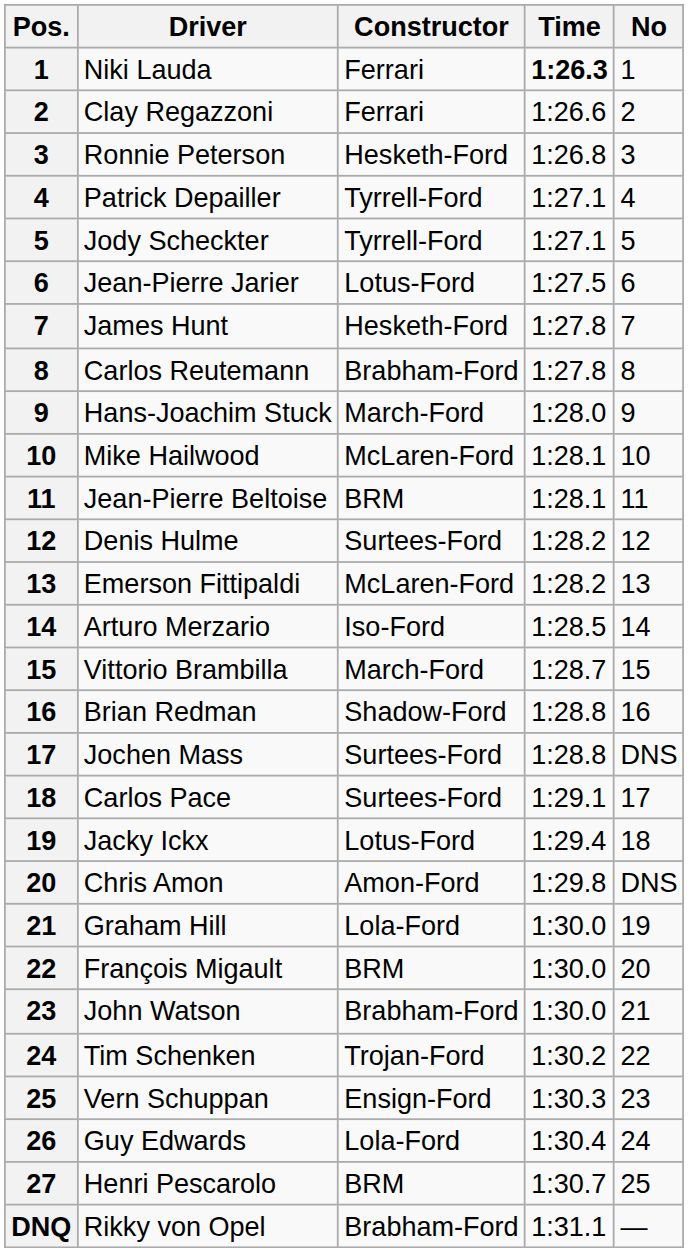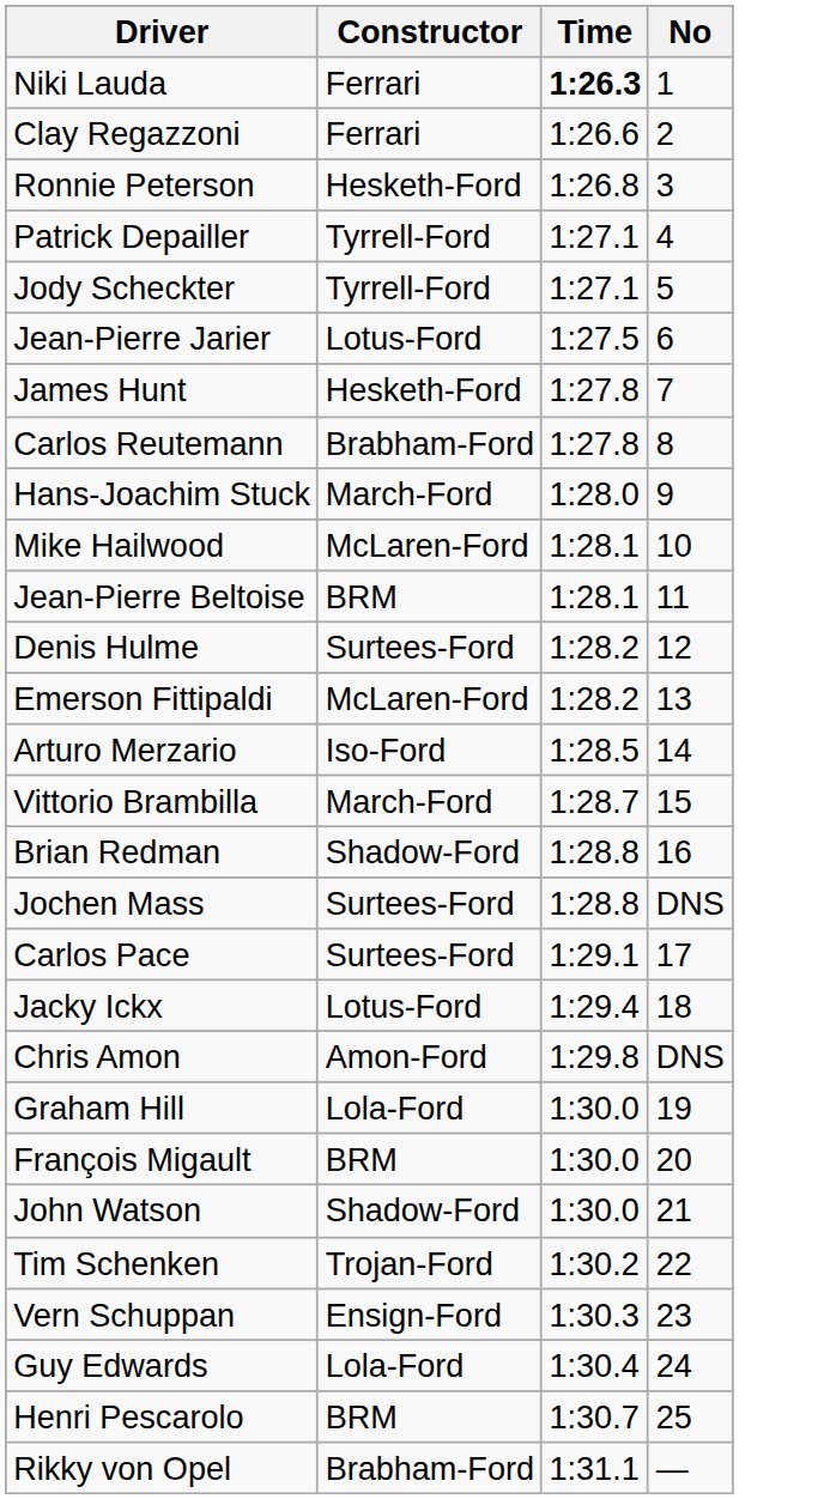 <table class="wikitable sortable" style="font-size: 95%">
 <tr>
-<th>Pos.</th>
 <th>Driver</th>
 <th>Constructor</th>
 <th>Time</th>
 <th>No</th>
 </tr>
 <tr>
-<th>1</th>
 <td>Niki Lauda</td>
 <td>Ferrari</td>
 <td><strong>1:26.3</strong></td>
 <td>1</td>
 </tr>
 <tr>
-<th>2</th>
 <td>Clay Regazzoni</td>
 <td>Ferrari</td>
 <td>1:26.6</td>
 <td>2</td>
 </tr>
 <tr>
-<th>3</th>
 <td>Ronnie Peterson</td>
 <td>Hesketh-Ford</td>
 <td>1:26.8</td>
 <td>3</td>
 </tr>
 <tr>
-<th>4</th>
 <td>Patrick Depailler</td>
 <td>Tyrrell-Ford</td>
 <td>1:27.1</td>
 <td>4</td>
 </tr>
 <tr>
-<th>5</th>
 <td>Jody Scheckter</td>
 <td>Tyrrell-Ford</td>
 <td>1:27.1</td>
 <td>5</td>
 </tr>
 <tr>
-<th>6</th>
 <td>Jean-Pierre Jarier</td>
 <td>Lotus-Ford</td>
 <td>1:27.5</td>
 <td>6</td>
 </tr>
 <tr>
-<th>7</th>
 <td>James Hunt</td>
 <td>Hesketh-Ford</td>
 <td>1:27.8</td>
 <td>7</td>
 </tr>
 <tr>
-<th>8</th>
 <td>Carlos Reutemann</td>
 <td>Brabham-Ford</td>
 <td>1:27.8</td>
 <td>8</td>
 </tr>
 <tr>
-<th>9</th>
 <td>Hans-Joachim Stuck</td>
 <td>March-Ford</td>
 <td>1:28.0</td>
 <td>9</td>
 </tr>
 <tr>
-<th>10</th>
 <td>Mike Hailwood</td>
 <td>McLaren-Ford</td>
 <td>1:28.1</td>
 <td>10</td>
 </tr>
 <tr>
-<th>11</th>
 <td>Jean-Pierre Beltoise</td>
 <td>BRM</td>
 <td>1:28.1</td>
 <td>11</td>
 </tr>
 <tr>
-<th>12</th>
 <td>Denis Hulme</td>
 <td>Surtees-Ford</td>
 <td>1:28.2</td>
 <td>12</td>
 </tr>
 <tr>
-<th>13</th>
 <td>Emerson Fittipaldi</td>
 <td>McLaren-Ford</td>
 <td>1:28.2</td>
 <td>13</td>
 </tr>
 <tr>
-<th>14</th>
 <td>Arturo Merzario</td>
 <td>Iso-Ford</td>
 <td>1:28.5</td>
 <td>14</td>
 </tr>
 <tr>
-<th>15</th>
 <td>Vittorio Brambilla</td>
 <td>March-Ford</td>
 <td>1:28.7</td>
 <td>15</td>
 </tr>
 <tr>
-<th>16</th>
 <td>Brian Redman</td>
 <td>Shadow-Ford</td>
 <td>1:28.8</td>
 <td>16</td>
 </tr>
 <tr>
-<th>17</th>
 <td>Jochen Mass</td>
 <td>Surtees-Ford</td>
 <td>1:28.8</td>
 <td>DNS</td>
 </tr>
 <tr>
-<th>18</th>
 <td>Carlos Pace</td>
 <td>Surtees-Ford</td>
 <td>1:29.1</td>
 <td>17</td>
 </tr>
 <tr>
-<th>19</th>
 <td>Jacky Ickx</td>
 <td>Lotus-Ford</td>
 <td>1:29.4</td>
 <td>18</td>
 </tr>
 <tr>
-<th>20</th>
 <td>Chris Amon</td>
 <td>Amon-Ford</td>
 <td>1:29.8</td>
 <td>DNS</td>
 </tr>
 <tr>
-<th>21</th>
 <td>Graham Hill</td>
 <td>Lola-Ford</td>
 <td>1:30.0</td>
 <td>19</td>
 </tr>
 <tr>
-<th>22</th>
 <td>François Migault</td>
 <td>BRM</td>
 <td>1:30.0</td>
 <td>20</td>
 </tr>
 <tr>
-<th>23</th>
 <td>John Watson</td>
-<td>Brabham-Ford</td>
+<td>Shadow-Ford</td>
 <td>1:30.0</td>
 <td>21</td>
 </tr>
 <tr>
-<th>24</th>
 <td>Tim Schenken</td>
 <td>Trojan-Ford</td>
 <td>1:30.2</td>
 <td>22</td>
 </tr>
 <tr>
-<th>25</th>
 <td>Vern Schuppan</td>
 <td>Ensign-Ford</td>
 <td>1:30.3</td>
 <td>23</td>
 </tr>
 <tr>
-<th>26</th>
 <td>Guy Edwards</td>
 <td>Lola-Ford</td>
 <td>1:30.4</td>
 <td>24</td>
 </tr>
 <tr>
-<th>27</th>
 <td>Henri Pescarolo</td>
 <td>BRM</td>
 <td>1:30.7</td>
 <td>25</td>
 </tr>
 <tr>
-<th>DNQ</th>
 <td>Rikky von Opel</td>
 <td>Brabham-Ford</td>
 <td>1:31.1</td>
 <td>—</td>
 </tr>
 </table>
